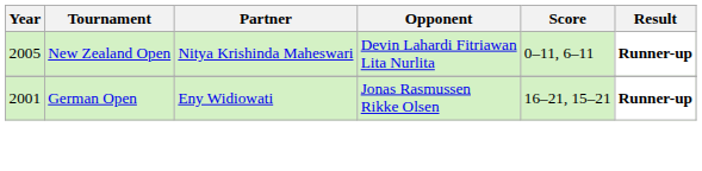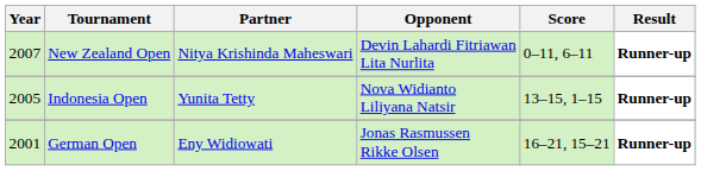 <table class="sortable wikitable" style="font-size: 90%;">
 <tr>
 <th>Year</th>
 <th>Tournament</th>
 <th>Partner</th>
 <th>Opponent</th>
 <th>Score</th>
 <th>Result</th>
 </tr>
 <tr style="background:#D4F1C5">
-<td align="center">2005</td>
+<td align="center">2007</td>
 <td align="left"><a href='#'>New Zealand Open</a></td>
 <td align="left"> <a href='#'>Nitya Krishinda Maheswari</a></td>
 <td align="left"> <a href='#'>Devin Lahardi Fitriawan</a> <br>  <a href='#'>Lita Nurlita</a></td>
 <td align="left">0–11, 6–11</td>
 <td style="text-align:left; background:white"> <strong>Runner-up</strong></td>
 </tr>
 <tr>
+</tr>
+<tr style="background:#D4F1C5">
+<td align="center">2005</td>
+<td align="left"><a href='#'>Indonesia Open</a></td>
+<td align="left"> <a href='#'>Yunita Tetty</a></td>
+<td align="left"> <a href='#'>Nova Widianto</a> <br>  <a href='#'>Liliyana Natsir</a></td>
+<td align="left">13–15, 1–15</td>
+<td style="text-align:left; background:white"> <strong>Runner-up</strong></td>
 </tr>
 <tr>
 </tr>
 <tr style="background:#D4F1C5">
 <td align="center">2001</td>
 <td align="left"><a href='#'>German Open</a></td>
 <td align="left"> <a href='#'>Eny Widiowati</a></td>
 <td align="left"> <a href='#'>Jonas Rasmussen</a> <br>  <a href='#'>Rikke Olsen</a></td>
 <td align="left">16–21, 15–21</td>
 <td style="text-align:left; background:white"> <strong>Runner-up</strong></td>
 </tr>
 </table>
